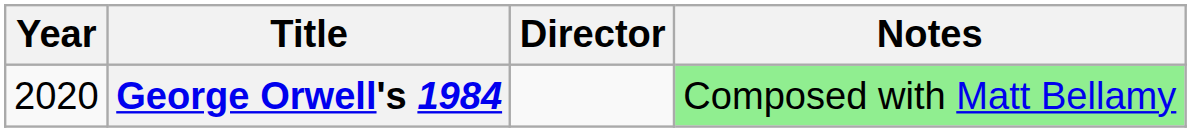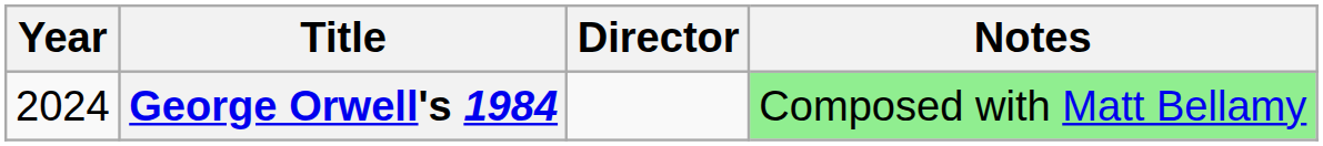 <table class="wikitable plainrowheaders">
 <tr>
 <th>Year</th>
 <th>Title</th>
 <th>Director</th>
 <th>Notes</th>
 </tr>
 <tr>
-<td>2020</td>
+<td>2024</td>
 <th scope="row"><a href='#'>George Orwell</a>'s <em><a href='#'>1984</a></em></th>
 <td></td>
 <td style="background: lightgreen;">Composed with <a href='#'>Matt Bellamy</a></td>
 </tr>
 </table>
